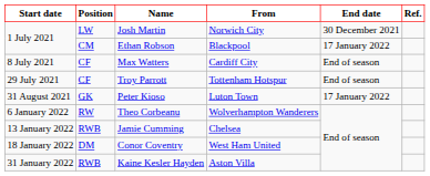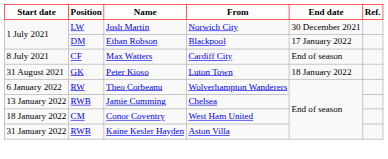 <table class="wikitable" style="font-size:90%; ">
 <tr>
 <th style="background:#FFFFFF; color:black; border:1px solid red;">Start date</th>
 <th style="background:#FFFFFF; color:black; border:1px solid red;">Position</th>
 <th style="background:#FFFFFF; color:black; border:1px solid red;">Name</th>
 <th style="background:#FFFFFF; color:black; border:1px solid red;">From</th>
 <th style="background:#FFFFFF; color:black; border:1px solid red;">End date</th>
 <th style="background:#FFFFFF; color:black; border:1px solid red;">Ref.</th>
 </tr>
 <tr>
 <td rowspan="2">1 July 2021</td>
 <td><a href='#'>LW</a></td>
 <td> <a href='#'>Josh Martin</a></td>
 <td><a href='#'>Norwich City</a></td>
 <td>30 December 2021</td>
 <td></td>
 </tr>
 <tr>
-<td><a href='#'>CM</a></td>
+<td><a href='#'>DM</a></td>
 <td> <a href='#'>Ethan Robson</a></td>
 <td><a href='#'>Blackpool</a></td>
 <td>17 January 2022</td>
 <td></td>
 </tr>
 <tr>
 <td>8 July 2021</td>
 <td><a href='#'>CF</a></td>
 <td> <a href='#'>Max Watters</a></td>
 <td><a href='#'>Cardiff City</a></td>
 <td>End of season</td>
 <td></td>
 </tr>
 <tr>
-<td>29 July 2021</td>
-<td><a href='#'>CF</a></td>
-<td> <a href='#'>Troy Parrott</a></td>
-<td><a href='#'>Tottenham Hotspur</a></td>
-<td>End of season</td>
-<td></td>
-</tr>
-<tr>
 <td>31 August 2021</td>
 <td><a href='#'>GK</a></td>
 <td> <a href='#'>Peter Kioso</a></td>
 <td><a href='#'>Luton Town</a></td>
-<td>17 January 2022</td>
+<td>18 January 2022</td>
 <td></td>
 </tr>
 <tr>
 <td>6 January 2022</td>
 <td><a href='#'>RW</a></td>
 <td> <a href='#'>Theo Corbeanu</a></td>
 <td><a href='#'>Wolverhampton Wanderers</a></td>
 <td rowspan="4">End of season</td>
 <td></td>
 </tr>
 <tr>
 <td>13 January 2022</td>
 <td><a href='#'>RWB</a></td>
 <td> <a href='#'>Jamie Cumming</a></td>
 <td><a href='#'>Chelsea</a></td>
 <td></td>
 </tr>
 <tr>
 <td>18 January 2022</td>
-<td><a href='#'>DM</a></td>
+<td><a href='#'>CM</a></td>
 <td> <a href='#'>Conor Coventry</a></td>
 <td><a href='#'>West Ham United</a></td>
 <td></td>
 </tr>
 <tr>
 <td>31 January 2022</td>
 <td><a href='#'>RWB</a></td>
 <td> <a href='#'>Kaine Kesler Hayden</a></td>
 <td><a href='#'>Aston Villa</a></td>
 <td></td>
 </tr>
 </table>
